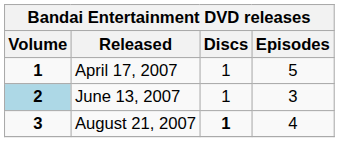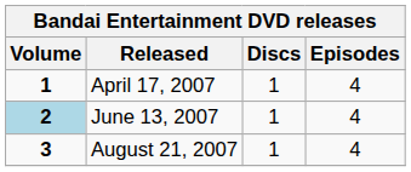 <table class="wikitable">
 <tr>
 <th colspan="9"><strong>Bandai Entertainment DVD releases</strong></th>
 </tr>
 <tr>
 <th><strong>Volume</strong></th>
 <th><strong>Released</strong></th>
 <th><strong>Discs</strong></th>
 <th><strong>Episodes</strong></th>
 </tr>
 <tr>
 <td align=center><strong>1</strong></td>
 <td>April 17, 2007</td>
 <td align=center>1</td>
-<td align=center>5</td>
+<td align=center>4</td>
 </tr>
 <tr>
 <td align=center style="background: lightblue;"><strong>2</strong></td>
 <td>June 13, 2007</td>
 <td align=center>1</td>
-<td align=center>3</td>
+<td align=center>4</td>
 </tr>
 <tr>
 <td align=center><strong>3</strong></td>
 <td>August 21, 2007</td>
-<td align=center><strong>1</strong></td>
+<td align=center>1</td>
 <td align=center>4</td>
 </tr>
 <tr>
 </tr>
 </table>
